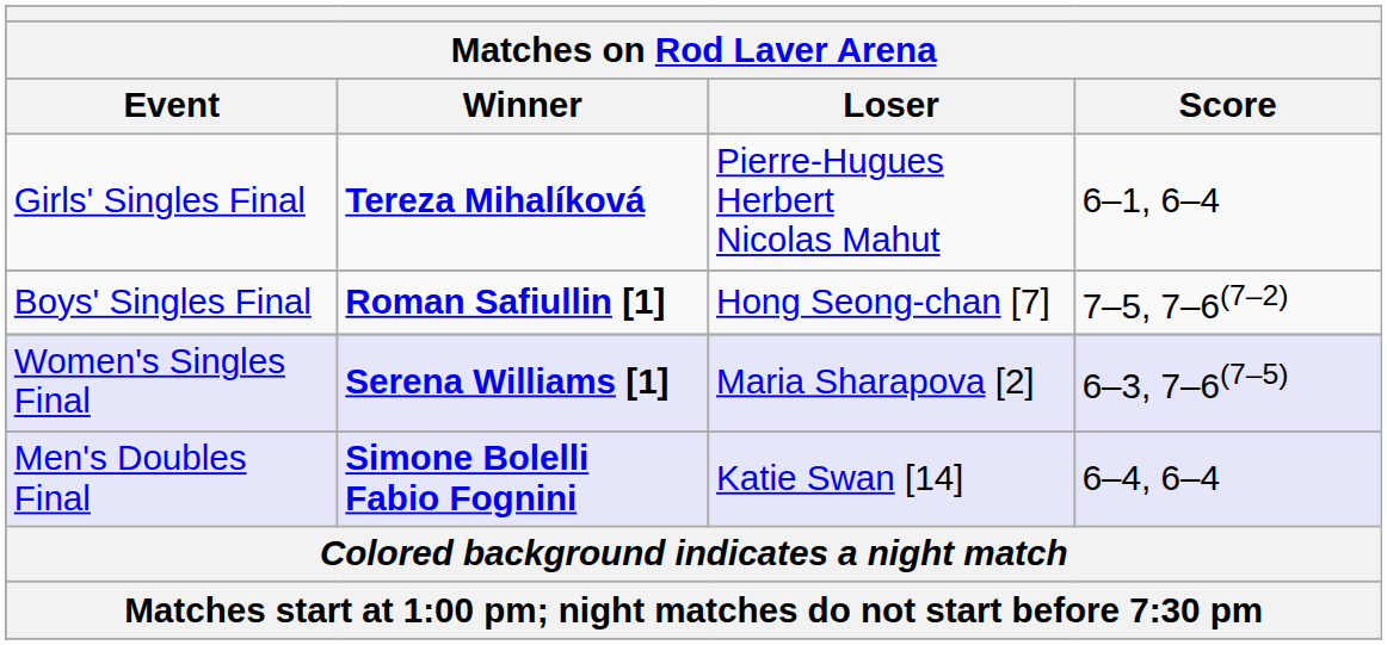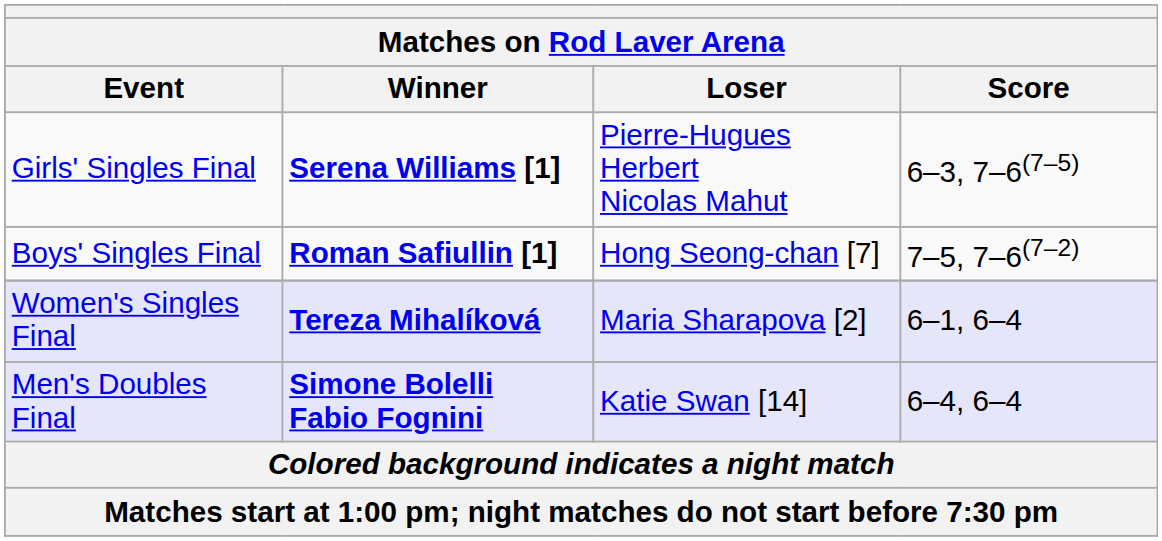 <table class="wikitable collapsible uncollapsed" style="margin:1em auto;">
 <tr>
 <th colspan=4></th>
 </tr>
 <tr>
 <th colspan=4><strong>Matches on <a href='#'>Rod Laver Arena</a></strong></th>
 </tr>
 <tr>
 <th style="width:220px;">Event</th>
 <th style="width:240px;">Winner</th>
 <th style="width:240px;">Loser</th>
 <th style="width:220px;">Score</th>
 </tr>
 <tr>
 <td><a href='#'>Girls' Singles Final</a></td>
-<td><strong> <a href='#'>Tereza Mihalíková</a></strong></td>
+<td><strong> <a href='#'>Serena Williams</a> [1]</strong></td>
 <td> <a href='#'>Pierre-Hugues Herbert</a> <br>  <a href='#'>Nicolas Mahut</a></td>
-<td>6–1, 6–4</td>
+<td>6–3, 7–6<sup>(7–5)</sup></td>
 </tr>
 <tr>
 <td><a href='#'>Boys' Singles Final</a></td>
 <td><strong> <a href='#'>Roman Safiullin</a> [1]</strong></td>
 <td> <a href='#'>Hong Seong-chan</a> [7]</td>
 <td>7–5, 7–6<sup>(7–2)</sup></td>
 </tr>
 <tr>
 </tr>
 <tr bgcolor=lavender>
 <td><a href='#'>Women's Singles Final</a></td>
-<td><strong> <a href='#'>Serena Williams</a> [1]</strong></td>
+<td><strong> <a href='#'>Tereza Mihalíková</a></strong></td>
 <td> <a href='#'>Maria Sharapova</a> [2]</td>
-<td>6–3, 7–6<sup>(7–5)</sup></td>
+<td>6–1, 6–4</td>
 </tr>
 <tr bgcolor=lavender>
 <td><a href='#'>Men's Doubles Final</a></td>
 <td><strong> <a href='#'>Simone Bolelli</a> <br>  <a href='#'>Fabio Fognini</a></strong></td>
 <td> <a href='#'>Katie Swan</a> [14]</td>
 <td>6–4, 6–4</td>
 </tr>
 <tr>
 <th colspan=4><em>Colored background indicates a night match</em></th>
 </tr>
 <tr>
 <th colspan=4>Matches start at 1:00 pm; night matches do not start before 7:30 pm</th>
 </tr>
 </table>
